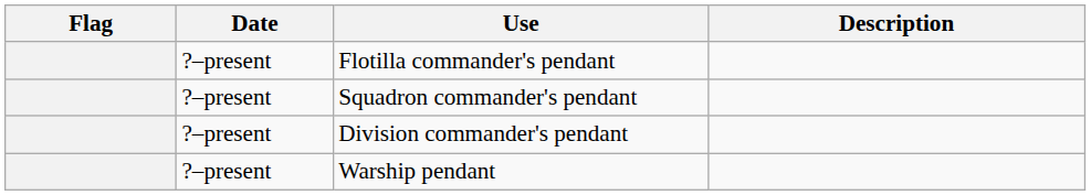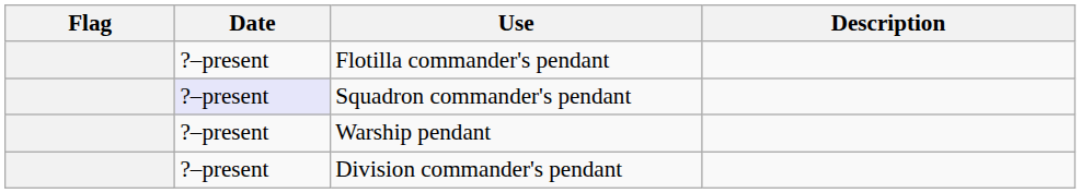 <table class="wikitable">
 <tr>
 <th width="110">Flag</th>
 <th width="100">Date</th>
 <th width="250">Use</th>
 <th width="250">Description</th>
 </tr>
 <tr>
 <th style="text-align:left"></th>
 <td>?–present</td>
 <td>Flotilla commander's pendant</td>
 <td></td>
 </tr>
 <tr>
 <th style="text-align:left"></th>
+<td style="background: lavender;">?–present</td>
+<td>Squadron commander's pendant</td>
+<td></td>
+</tr>
+<tr>
+<th style="text-align:left"></th>
 <td>?–present</td>
-<td>Squadron commander's pendant</td>
+<td>Warship pendant</td>
 <td></td>
 </tr>
 <tr>
 <th style="text-align:left"></th>
 <td>?–present</td>
 <td>Division commander's pendant</td>
 <td></td>
 </tr>
-<tr>
-<th style="text-align:left"></th>
-<td>?–present</td>
-<td>Warship pendant</td>
-<td></td>
-</tr>
 </table>
